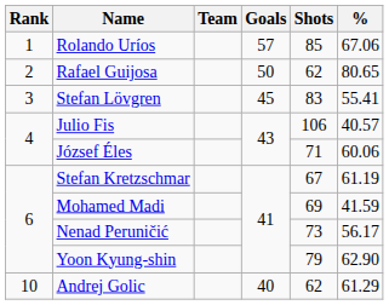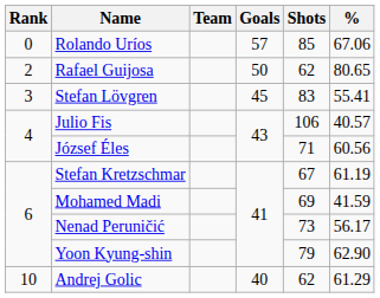 <table class="wikitable sortable" style="text-align: center;">
 <tr>
 <th>Rank</th>
 <th>Name</th>
 <th>Team</th>
 <th>Goals</th>
 <th>Shots</th>
 <th>%</th>
 </tr>
 <tr>
-<td>1</td>
+<td>0</td>
 <td align=left><a href='#'>Rolando Uríos</a></td>
 <td align=left></td>
 <td>57</td>
 <td>85</td>
 <td>67.06</td>
 </tr>
 <tr>
 <td>2</td>
 <td align=left><a href='#'>Rafael Guijosa</a></td>
 <td align=left></td>
 <td>50</td>
 <td>62</td>
 <td>80.65</td>
 </tr>
 <tr>
 <td>3</td>
 <td align=left><a href='#'>Stefan Lövgren</a></td>
 <td align=left></td>
 <td>45</td>
 <td>83</td>
 <td>55.41</td>
 </tr>
 <tr>
 <td rowspan=2>4</td>
 <td align=left><a href='#'>Julio Fis</a></td>
 <td align=left></td>
 <td rowspan=2>43</td>
 <td>106</td>
 <td>40.57</td>
 </tr>
 <tr>
 <td align=left><a href='#'>József Éles</a></td>
 <td align=left></td>
 <td>71</td>
-<td>60.06</td>
+<td>60.56</td>
 </tr>
 <tr>
 <td rowspan=4>6</td>
 <td align=left><a href='#'>Stefan Kretzschmar</a></td>
 <td align=left></td>
 <td rowspan=4>41</td>
 <td>67</td>
 <td>61.19</td>
 </tr>
 <tr>
 <td align=left><a href='#'>Mohamed Madi</a></td>
 <td align=left></td>
 <td>69</td>
 <td>41.59</td>
 </tr>
 <tr>
 <td align=left><a href='#'>Nenad Peruničić</a></td>
 <td align=left></td>
 <td>73</td>
 <td>56.17</td>
 </tr>
 <tr>
 <td align=left><a href='#'>Yoon Kyung-shin</a></td>
 <td align=left></td>
 <td>79</td>
 <td>62.90</td>
 </tr>
 <tr>
 <td>10</td>
 <td align=left><a href='#'>Andrej Golic</a></td>
 <td align=left></td>
 <td>40</td>
 <td>62</td>
 <td>61.29</td>
 </tr>
 </table>
